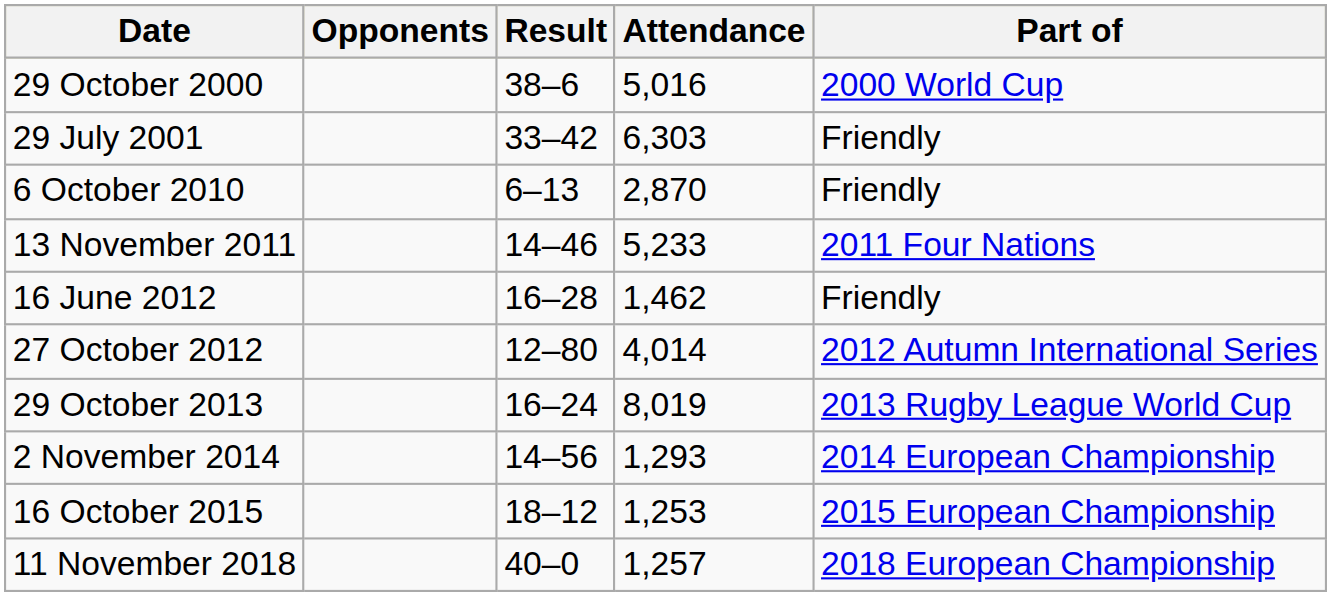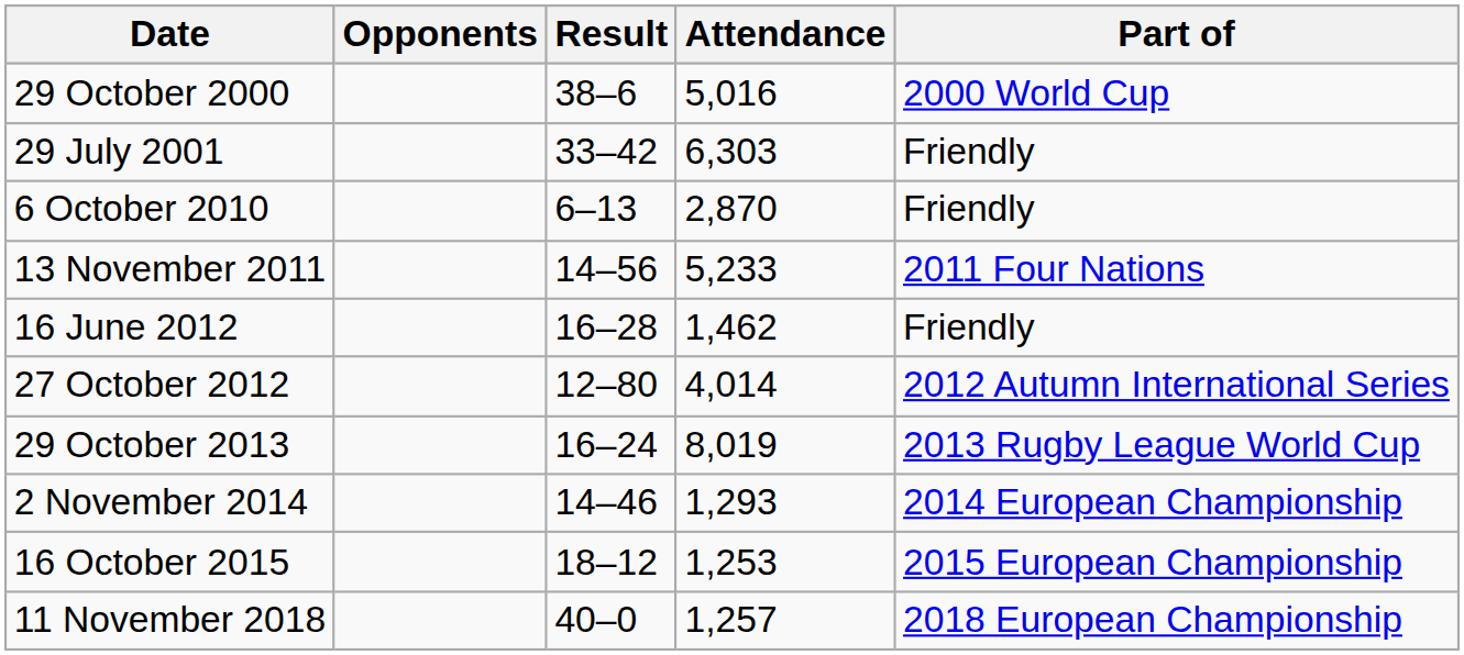 <table class="wikitable">
 <tr style="background:#bdb76b;">
 <th>Date</th>
 <th>Opponents</th>
 <th>Result</th>
 <th>Attendance</th>
 <th>Part of</th>
 </tr>
 <tr>
 <td>29 October 2000</td>
 <td></td>
 <td>38–6</td>
 <td>5,016</td>
 <td><a href='#'>2000 World Cup</a></td>
 </tr>
 <tr>
 <td>29 July 2001</td>
 <td></td>
 <td>33–42</td>
 <td>6,303</td>
 <td>Friendly</td>
 </tr>
 <tr>
 <td>6 October 2010</td>
 <td></td>
 <td>6–13</td>
 <td>2,870</td>
 <td>Friendly</td>
 </tr>
 <tr>
 <td>13 November 2011</td>
 <td></td>
-<td>14–46</td>
+<td>14–56</td>
 <td>5,233</td>
 <td><a href='#'>2011 Four Nations</a></td>
 </tr>
 <tr>
 <td>16 June 2012</td>
 <td></td>
 <td>16–28</td>
 <td>1,462</td>
 <td>Friendly</td>
 </tr>
 <tr>
 <td>27 October 2012</td>
 <td></td>
 <td>12–80</td>
 <td>4,014</td>
 <td><a href='#'>2012 Autumn International Series</a></td>
 </tr>
 <tr>
 <td>29 October 2013</td>
 <td></td>
 <td>16–24</td>
 <td>8,019</td>
 <td><a href='#'>2013 Rugby League World Cup</a></td>
 </tr>
 <tr>
 <td>2 November 2014</td>
 <td></td>
-<td>14–56</td>
+<td>14–46</td>
 <td>1,293</td>
 <td><a href='#'>2014 European Championship</a></td>
 </tr>
 <tr>
 <td>16 October 2015</td>
 <td></td>
 <td>18–12</td>
 <td>1,253</td>
 <td><a href='#'>2015 European Championship</a></td>
 </tr>
 <tr>
 <td>11 November 2018</td>
 <td></td>
 <td>40–0</td>
 <td>1,257</td>
 <td><a href='#'>2018 European Championship</a></td>
 </tr>
 </table>
